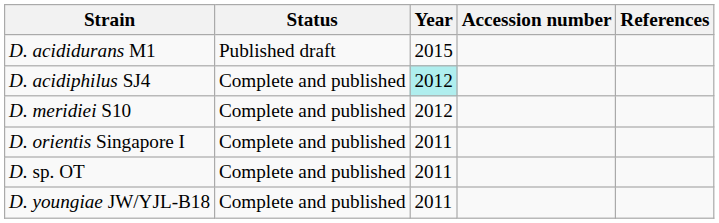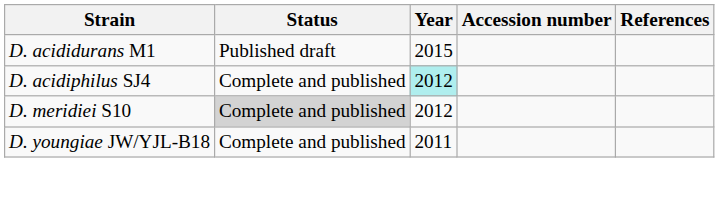 <table class="wikitable sortable">
 <tr>
 <th>Strain</th>
 <th>Status</th>
 <th>Year</th>
 <th>Accession number</th>
 <th>References</th>
 </tr>
 <tr>
 <td><em>D. acididurans</em> M1</td>
 <td>Published draft</td>
 <td>2015</td>
 <td></td>
 <td></td>
 </tr>
 <tr>
 <td><em>D. acidiphilus</em> SJ4</td>
 <td>Complete and published</td>
 <td style="background: paleturquoise;">2012</td>
 <td></td>
 <td></td>
 </tr>
 <tr>
 <td><em>D. meridiei</em> S10</td>
-<td>Complete and published</td>
+<td style="background: lightgrey;">Complete and published</td>
 <td>2012</td>
-<td></td>
-<td></td>
-</tr>
-<tr>
-<td><em>D. orientis</em> Singapore I</td>
-<td>Complete and published</td>
-<td>2011</td>
-<td></td>
-<td></td>
-</tr>
-<tr>
-<td><em>D.</em> sp. OT</td>
-<td>Complete and published</td>
-<td>2011</td>
 <td></td>
 <td></td>
 </tr>
 <tr>
 <td><em>D. youngiae</em> JW/YJL-B18</td>
 <td>Complete and published</td>
 <td>2011</td>
 <td></td>
 <td></td>
 </tr>
 </table>
